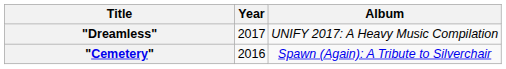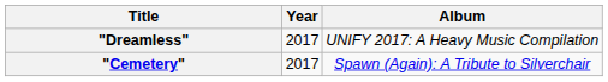 <table class="wikitable plainrowheaders" style="text-align:center;">
 <tr>
 <th scope="col" style="width:18em;">Title</th>
 <th scope="col">Year</th>
 <th scope="col">Album</th>
 </tr>
 <tr>
 <th scope="row">"Dreamless" </th>
 <td>2017</td>
 <td><em>UNIFY 2017: A Heavy Music Compilation</em></td>
 </tr>
 <tr>
 <th scope="row">"<a href='#'>Cemetery</a>"</th>
-<td>2016</td>
+<td>2017</td>
 <td><em><a href='#'>Spawn (Again): A Tribute to Silverchair</a></em></td>
 </tr>
 </table>
